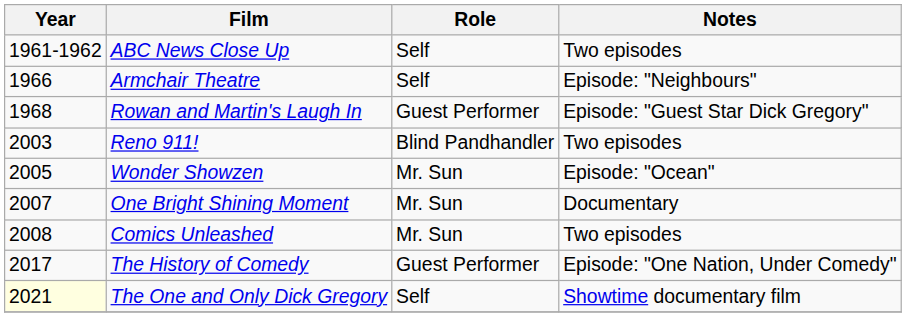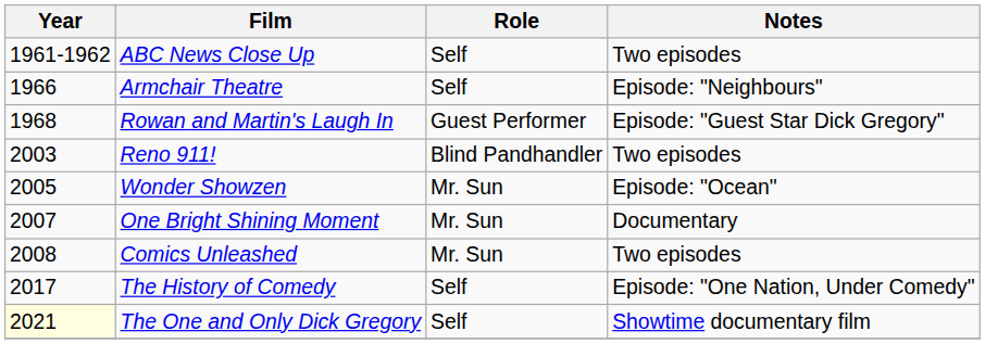 <table class="wikitable sortable">
 <tr>
 <th>Year</th>
 <th>Film</th>
 <th>Role</th>
 <th>Notes</th>
 </tr>
 <tr>
 <td>1961-1962</td>
 <td><em><a href='#'>ABC News Close Up</a></em></td>
 <td>Self</td>
 <td>Two episodes</td>
 </tr>
 <tr>
 <td>1966</td>
 <td><em><a href='#'>Armchair Theatre</a></em></td>
 <td>Self</td>
 <td>Episode: "Neighbours"</td>
 </tr>
 <tr>
 <td>1968</td>
 <td><em><a href='#'>Rowan and Martin's Laugh In</a></em></td>
 <td>Guest Performer</td>
 <td>Episode: "Guest Star Dick Gregory"</td>
 </tr>
 <tr>
 <td>2003</td>
 <td><em><a href='#'>Reno 911!</a></em></td>
 <td>Blind Pandhandler</td>
 <td>Two episodes</td>
 </tr>
 <tr>
 <td>2005</td>
 <td><em><a href='#'>Wonder Showzen</a></em></td>
 <td>Mr. Sun</td>
 <td>Episode: "Ocean"</td>
 </tr>
 <tr>
 <td>2007</td>
 <td><em><a href='#'>One Bright Shining Moment</a></em></td>
 <td>Mr. Sun</td>
 <td>Documentary</td>
 </tr>
 <tr>
 <td>2008</td>
 <td><em><a href='#'>Comics Unleashed</a></em></td>
 <td>Mr. Sun</td>
 <td>Two episodes</td>
 </tr>
 <tr>
 <td>2017</td>
 <td><em><a href='#'>The History of Comedy</a></em></td>
-<td>Guest Performer</td>
+<td>Self</td>
 <td>Episode: "One Nation, Under Comedy"</td>
 </tr>
 <tr>
 <td style="background: lightyellow;">2021</td>
 <td><em><a href='#'>The One and Only Dick Gregory</a></em></td>
 <td>Self</td>
 <td><a href='#'>Showtime</a> documentary film</td>
 </tr>
 <tr>
 </tr>
 </table>
